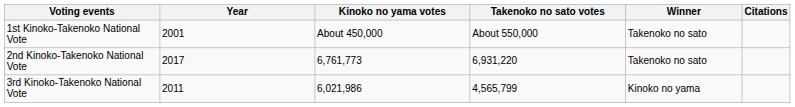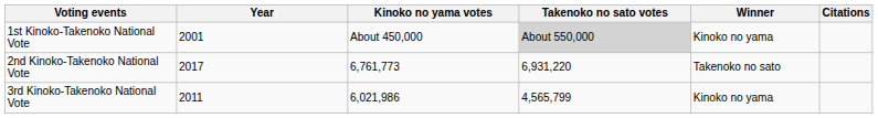 <table class="wikitable sortable">
 <tr>
 <th style="width: 20%">Voting events</th>
 <th style="width: 20%">Year</th>
 <th style="width: 20%">Kinoko no yama votes</th>
 <th style="width: 20%">Takenoko no sato votes</th>
 <th style="width: 15%">Winner</th>
 <th style="width: 5%">Citations</th>
 </tr>
 <tr>
 <td>1st Kinoko-Takenoko National Vote</td>
 <td>2001</td>
 <td>About 450,000</td>
-<td>About 550,000</td>
-<td>Takenoko no sato</td>
+<td style="background: lightgrey;">About 550,000</td>
+<td>Kinoko no yama</td>
 <td></td>
 </tr>
 <tr>
 <td>2nd Kinoko-Takenoko National Vote</td>
 <td>2017</td>
 <td>6,761,773</td>
 <td>6,931,220</td>
 <td>Takenoko no sato</td>
 <td></td>
 </tr>
 <tr>
 <td>3rd Kinoko-Takenoko National Vote</td>
 <td>2011</td>
 <td>6,021,986</td>
 <td>4,565,799</td>
 <td>Kinoko no yama</td>
 <td></td>
 </tr>
 </table>
